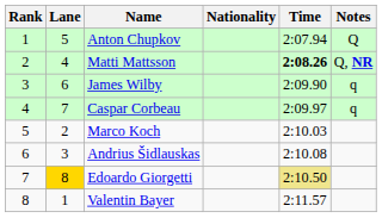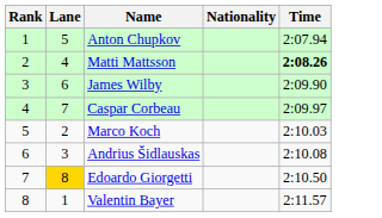 <table class="wikitable sortable" style="text-align:center">
 <tr>
 <th>Rank</th>
 <th>Lane</th>
 <th>Name</th>
 <th>Nationality</th>
 <th>Time</th>
-<th>Notes</th>
 </tr>
 <tr bgcolor=ccffcc>
 <td>1</td>
 <td>5</td>
 <td align=left><a href='#'>Anton Chupkov</a></td>
 <td align=left></td>
 <td>2:07.94</td>
-<td>Q</td>
 </tr>
 <tr bgcolor=ccffcc>
 <td>2</td>
 <td>4</td>
 <td align=left><a href='#'>Matti Mattsson</a></td>
 <td align=left></td>
 <td><strong>2:08.26</strong></td>
-<td>Q, <strong><a href='#'>NR</a></strong></td>
 </tr>
 <tr bgcolor=ccffcc>
 <td>3</td>
 <td>6</td>
 <td align=left><a href='#'>James Wilby</a></td>
 <td align=left></td>
 <td>2:09.90</td>
-<td>q</td>
 </tr>
 <tr bgcolor=ccffcc>
 <td>4</td>
 <td>7</td>
 <td align=left><a href='#'>Caspar Corbeau</a></td>
 <td align=left></td>
 <td>2:09.97</td>
-<td>q</td>
 </tr>
 <tr>
 <td>5</td>
 <td>2</td>
 <td align=left><a href='#'>Marco Koch</a></td>
 <td align=left></td>
 <td>2:10.03</td>
-<td></td>
 </tr>
 <tr>
 <td>6</td>
 <td>3</td>
 <td align=left><a href='#'>Andrius Šidlauskas</a></td>
 <td align=left></td>
 <td>2:10.08</td>
-<td></td>
 </tr>
 <tr>
 <td>7</td>
 <td style="background: gold;">8</td>
 <td align=left><a href='#'>Edoardo Giorgetti</a></td>
 <td align=left></td>
-<td style="background: khaki;">2:10.50</td>
-<td></td>
+<td>2:10.50</td>
 </tr>
 <tr>
 <td>8</td>
 <td>1</td>
 <td align=left><a href='#'>Valentin Bayer</a></td>
 <td align=left></td>
 <td>2:11.57</td>
-<td></td>
 </tr>
 </table>
